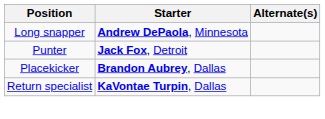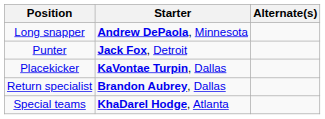 <table class="wikitable">
 <tr>
 <th>Position</th>
 <th>Starter</th>
 <th>Alternate(s)</th>
 </tr>
 <tr>
 <td style="text-align:center"><a href='#'>Long snapper</a></td>
 <td> <strong><a href='#'>Andrew DePaola</a></strong>, <a href='#'>Minnesota</a></td>
 <td></td>
 </tr>
 <tr>
 <td style="text-align:center"><a href='#'>Punter</a></td>
 <td> <strong><a href='#'>Jack Fox</a></strong>, <a href='#'>Detroit</a></td>
 <td></td>
 </tr>
 <tr>
 <td style="text-align:center"><a href='#'>Placekicker</a></td>
+<td> <strong><a href='#'>KaVontae Turpin</a></strong>, <a href='#'>Dallas</a></td>
+<td></td>
+</tr>
+<tr>
+<td style="text-align:center"><a href='#'>Return specialist</a></td>
 <td> <strong><a href='#'>Brandon Aubrey</a></strong>, <a href='#'>Dallas</a></td>
 <td></td>
 </tr>
 <tr>
-<td style="text-align:center"><a href='#'>Return specialist</a></td>
-<td> <strong><a href='#'>KaVontae Turpin</a></strong>, <a href='#'>Dallas</a></td>
+<td style="text-align:center"><a href='#'>Special teams</a></td>
+<td> <strong><a href='#'>KhaDarel Hodge</a></strong>, <a href='#'>Atlanta</a></td>
 <td></td>
 </tr>
 </table>
